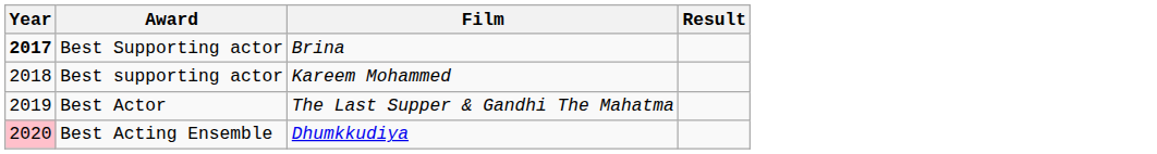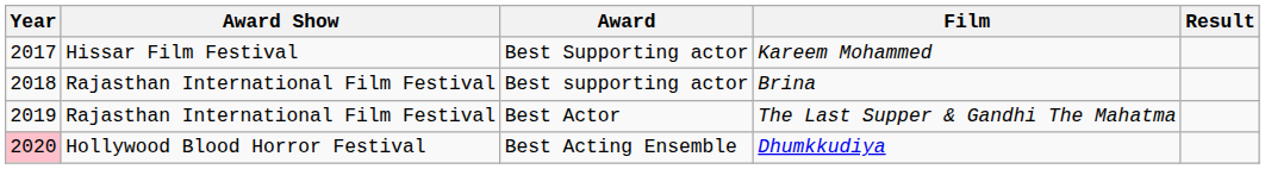 <table class="wikitable sortable">
 <tr>
 <th>Year</th>
+<th>Award Show</th>
 <th>Award</th>
 <th>Film</th>
 <th>Result</th>
 </tr>
 <tr>
-<td><strong>2017</strong></td>
+<td>2017</td>
+<td>Hissar Film Festival</td>
 <td>Best Supporting actor</td>
+<td><em>Kareem Mohammed</em></td>
+<td></td>
+</tr>
+<tr>
+<td>2018</td>
+<td>Rajasthan International Film Festival</td>
+<td>Best supporting actor</td>
 <td><em>Brina</em></td>
 <td></td>
 </tr>
 <tr>
-<td>2018</td>
-<td>Best supporting actor</td>
-<td><em>Kareem Mohammed</em></td>
-<td></td>
-</tr>
-<tr>
 <td>2019</td>
+<td>Rajasthan International Film Festival</td>
 <td>Best Actor</td>
 <td><em>The Last Supper & Gandhi The Mahatma</em></td>
 <td></td>
 </tr>
 <tr>
 <td style="background: pink;">2020</td>
+<td>Hollywood Blood Horror Festival</td>
 <td>Best Acting Ensemble</td>
 <td><em><a href='#'>Dhumkkudiya</a></em></td>
 <td></td>
 </tr>
 </table>
